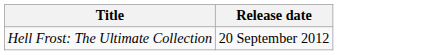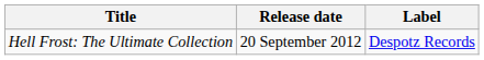 <table class="wikitable">
 <tr>
 <th>Title</th>
 <th>Release date</th>
+<th>Label</th>
 </tr>
 <tr>
 <td><em>Hell Frost: The Ultimate Collection</em></td>
 <td>20 September 2012</td>
+<td><a href='#'>Despotz Records</a></td>
 </tr>
 </table>
